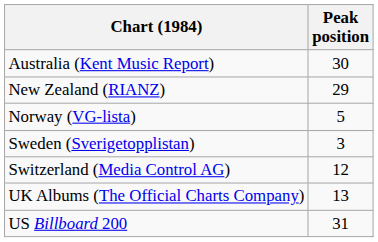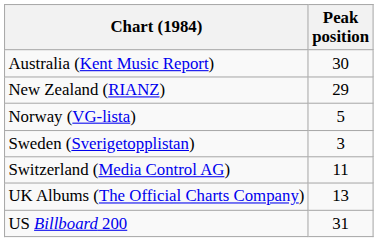 <table class="wikitable sortable">
 <tr>
 <th scope="col">Chart (1984)</th>
 <th scope="col">Peak<br>position</th>
 </tr>
 <tr>
 <td>Australia (<a href='#'>Kent Music Report</a>)</td>
 <td style="text-align:center;">30</td>
 </tr>
 <tr>
 <td>New Zealand (<a href='#'>RIANZ</a>)</td>
 <td align="center">29</td>
 </tr>
 <tr>
 <td>Norway (<a href='#'>VG-lista</a>)</td>
 <td align="center">5</td>
 </tr>
 <tr>
 <td>Sweden (<a href='#'>Sverigetopplistan</a>)</td>
 <td align="center">3</td>
 </tr>
 <tr>
 <td>Switzerland (<a href='#'>Media Control AG</a>)</td>
-<td align="center">12</td>
+<td align="center">11</td>
 </tr>
 <tr>
 <td>UK Albums (<a href='#'>The Official Charts Company</a>)</td>
 <td align="center">13</td>
 </tr>
 <tr>
 <td>US <a href='#'><em>Billboard</em> 200</a></td>
 <td align="center">31</td>
 </tr>
 </table>
